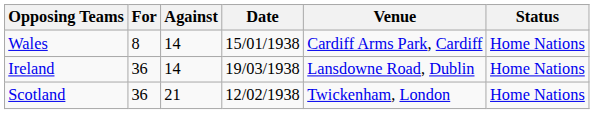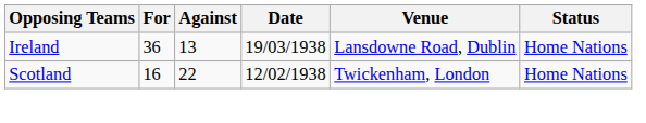 <table class="wikitable">
 <tr>
 <th>Opposing Teams</th>
 <th>For</th>
 <th>Against</th>
 <th>Date</th>
 <th>Venue</th>
 <th>Status</th>
 </tr>
 <tr>
-<td><a href='#'>Wales</a></td>
-<td>8</td>
-<td>14</td>
-<td>15/01/1938</td>
-<td><a href='#'>Cardiff Arms Park</a>, <a href='#'>Cardiff</a></td>
-<td><a href='#'>Home Nations</a></td>
-</tr>
-<tr>
 <td><a href='#'>Ireland</a></td>
 <td>36</td>
-<td>14</td>
+<td>13</td>
 <td>19/03/1938</td>
 <td><a href='#'>Lansdowne Road</a>, <a href='#'>Dublin</a></td>
 <td><a href='#'>Home Nations</a></td>
 </tr>
 <tr>
 <td><a href='#'>Scotland</a></td>
-<td>36</td>
-<td>21</td>
+<td>16</td>
+<td>22</td>
 <td>12/02/1938</td>
 <td><a href='#'>Twickenham</a>, <a href='#'>London</a></td>
 <td><a href='#'>Home Nations</a></td>
 </tr>
 </table>
